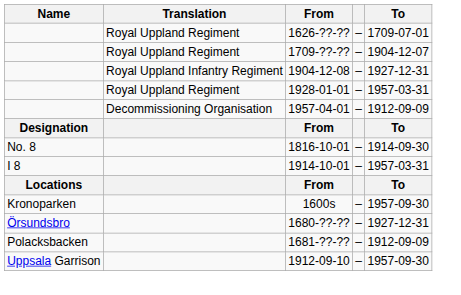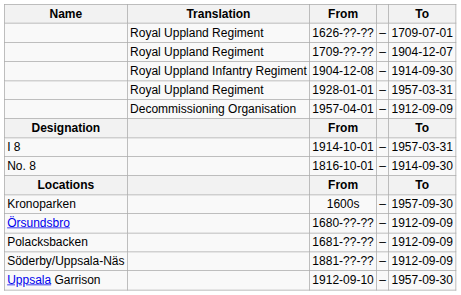 <table class="wikitable">
 <tr>
 <th style="font-weight:bold;">Name</th>
 <th style="font-weight:bold;">Translation</th>
 <th style="text-align: center; font-weight:bold;">From</th>
 <th></th>
 <th style="text-align: center; font-weight:bold;">To</th>
 </tr>
 <tr>
 <td style="font-style:italic;"></td>
 <td>Royal Uppland Regiment</td>
 <td>1626-??-??</td>
 <td>–</td>
 <td>1709-07-01</td>
 </tr>
 <tr>
 <td style="font-style:italic;"></td>
 <td>Royal Uppland Regiment</td>
 <td>1709-??-??</td>
 <td>–</td>
 <td>1904-12-07</td>
 </tr>
 <tr>
 <td style="font-style:italic;"></td>
 <td>Royal Uppland Infantry Regiment</td>
 <td>1904-12-08</td>
 <td>–</td>
-<td>1927-12-31</td>
+<td style="text-align: center;">1914-09-30</td>
 </tr>
 <tr>
 <td style="font-style:italic;"></td>
 <td>Royal Uppland Regiment</td>
 <td>1928-01-01</td>
 <td>–</td>
 <td>1957-03-31</td>
 </tr>
 <tr>
 <td style="font-style:italic;"></td>
 <td>Decommissioning Organisation</td>
 <td>1957-04-01</td>
 <td>–</td>
 <td style="text-align: center;">1912-09-09</td>
 </tr>
 <tr>
 <th style="font-weight:bold;">Designation</th>
 <th style="font-weight:bold;"></th>
 <th style="text-align: center; font-weight:bold;">From</th>
 <th></th>
 <th style="text-align: center; font-weight:bold;">To</th>
 </tr>
 <tr>
+<td>I 8</td>
+<td></td>
+<td style="text-align: center;">1914-10-01</td>
+<td style="text-align: center;">–</td>
+<td style="text-align: center;">1957-03-31</td>
+</tr>
+<tr>
 <td>No. 8</td>
 <td></td>
 <td style="text-align: center;">1816-10-01</td>
 <td style="text-align: center;">–</td>
 <td style="text-align: center;">1914-09-30</td>
-</tr>
-<tr>
-<td>I 8</td>
-<td></td>
-<td style="text-align: center;">1914-10-01</td>
-<td style="text-align: center;">–</td>
-<td style="text-align: center;">1957-03-31</td>
 </tr>
 <tr>
 <th style="font-weight:bold;">Locations</th>
 <th style="font-weight:bold;"></th>
 <th style="text-align: center; font-weight:bold;">From</th>
 <th></th>
 <th style="text-align: center; font-weight:bold;">To</th>
 </tr>
 <tr>
 <td>Kronoparken</td>
 <td></td>
 <td style="text-align: center;">1600s</td>
 <td style="text-align: center;">–</td>
 <td>1957-09-30</td>
 </tr>
 <tr>
 <td><a href='#'>Örsundsbro</a></td>
 <td></td>
 <td style="text-align: center;">1680-??-??</td>
 <td style="text-align: center;">–</td>
-<td>1927-12-31</td>
+<td style="text-align: center;">1912-09-09</td>
 </tr>
 <tr>
 <td>Polacksbacken</td>
 <td></td>
 <td style="text-align: center;">1681-??-??</td>
+<td style="text-align: center;">–</td>
+<td style="text-align: center;">1912-09-09</td>
+</tr>
+<tr>
+<td>Söderby/Uppsala-Näs</td>
+<td></td>
+<td style="text-align: center;">1881-??-??</td>
 <td style="text-align: center;">–</td>
 <td style="text-align: center;">1912-09-09</td>
 </tr>
 <tr>
 <td><a href='#'>Uppsala</a> Garrison</td>
 <td></td>
 <td style="text-align: center;">1912-09-10</td>
 <td style="text-align: center;">–</td>
 <td style="text-align: center;">1957-09-30</td>
 </tr>
 </table>
